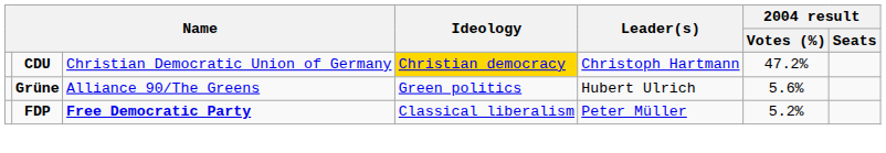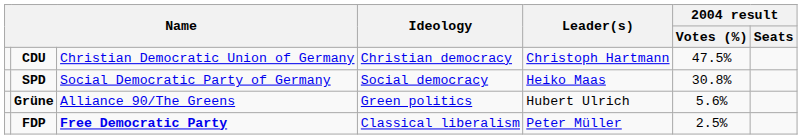 <table class="wikitable">
 <tr>
 <th rowspan=2 colspan=3>Name</th>
 <th rowspan=2>Ideology</th>
 <th rowspan=2>Leader(s)</th>
 <th colspan=2>2004 result</th>
 </tr>
 <tr>
 <th>Votes (%)</th>
 <th>Seats</th>
 </tr>
 <tr>
 <td bgcolor=></td>
 <td align=center><strong>CDU</strong></td>
 <td><a href='#'>Christian Democratic Union of Germany</a><br></td>
-<td style="background: gold;"><a href='#'>Christian democracy</a></td>
+<td><a href='#'>Christian democracy</a></td>
 <td><a href='#'>Christoph Hartmann</a></td>
-<td align=center>47.2%</td>
+<td align=center>47.5%</td>
+<td></td>
+</tr>
+<tr>
+<td bgcolor=></td>
+<td align=center><strong>SPD</strong></td>
+<td><a href='#'>Social Democratic Party of Germany</a><br></td>
+<td><a href='#'>Social democracy</a></td>
+<td><a href='#'>Heiko Maas</a></td>
+<td align=center>30.8%</td>
 <td></td>
 </tr>
 <tr>
 <td bgcolor=></td>
 <td align=center><strong>Grüne</strong></td>
 <td><a href='#'>Alliance 90/The Greens</a><br></td>
 <td><a href='#'>Green politics</a></td>
 <td>Hubert Ulrich</td>
 <td align=center>5.6%</td>
 <td></td>
 </tr>
 <tr>
 <td bgcolor=></td>
 <td align=center><strong>FDP</strong></td>
 <td><strong><a href='#'>Free Democratic Party</a><br></strong></td>
 <td><a href='#'>Classical liberalism</a></td>
 <td><a href='#'>Peter Müller</a></td>
-<td align=center>5.2%</td>
+<td align=center>2.5%</td>
 <td></td>
 </tr>
 </table>
